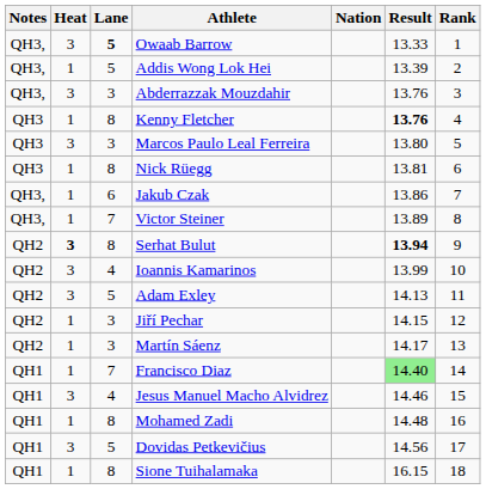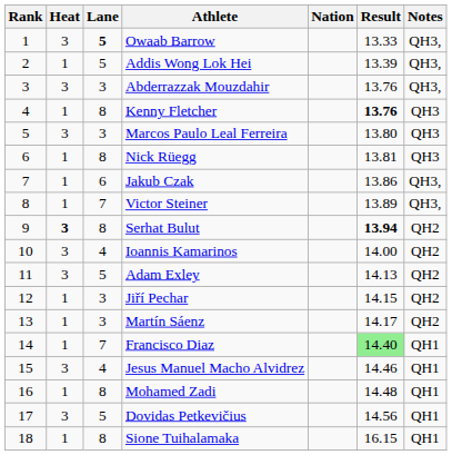 <table class="wikitable sortable" style="text-align:center">
 <tr>
-<th>Notes</th>
+<th>Rank</th>
 <th>Heat</th>
 <th>Lane</th>
 <th>Athlete</th>
 <th>Nation</th>
 <th>Result</th>
-<th>Rank</th>
+<th>Notes</th>
 </tr>
 <tr>
-<td>QH3, </td>
+<td>1</td>
 <td>3</td>
 <td><strong>5</strong></td>
 <td align=left><a href='#'>Owaab Barrow</a></td>
 <td align=left></td>
 <td>13.33</td>
-<td>1</td>
+<td>QH3, </td>
 </tr>
 <tr>
-<td>QH3, </td>
+<td>2</td>
 <td>1</td>
 <td>5</td>
 <td align=left><a href='#'>Addis Wong Lok Hei</a></td>
 <td align=left></td>
 <td>13.39</td>
-<td>2</td>
+<td>QH3, </td>
 </tr>
 <tr>
-<td>QH3, </td>
+<td>3</td>
 <td>3</td>
 <td>3</td>
 <td align=left><a href='#'>Abderrazzak Mouzdahir</a></td>
 <td align=left></td>
 <td>13.76</td>
-<td>3</td>
+<td>QH3, </td>
 </tr>
 <tr>
-<td>QH3</td>
+<td>4</td>
 <td>1</td>
 <td>8</td>
 <td align=left><a href='#'>Kenny Fletcher</a></td>
 <td align=left></td>
 <td><strong>13.76</strong></td>
-<td>4</td>
+<td>QH3</td>
 </tr>
 <tr>
-<td>QH3</td>
+<td>5</td>
 <td>3</td>
 <td>3</td>
 <td align=left><a href='#'>Marcos Paulo Leal Ferreira</a></td>
 <td align=left></td>
 <td>13.80</td>
-<td>5</td>
+<td>QH3</td>
 </tr>
 <tr>
-<td>QH3</td>
+<td>6</td>
 <td>1</td>
 <td>8</td>
 <td align=left><a href='#'>Nick Rüegg</a></td>
 <td align=left></td>
 <td>13.81</td>
-<td>6</td>
+<td>QH3</td>
 </tr>
 <tr>
-<td>QH3, </td>
+<td>7</td>
 <td>1</td>
 <td>6</td>
 <td align=left><a href='#'>Jakub Czak</a></td>
 <td align=left></td>
 <td>13.86</td>
-<td>7</td>
+<td>QH3, </td>
 </tr>
 <tr>
-<td>QH3, </td>
+<td>8</td>
 <td>1</td>
 <td>7</td>
 <td align=left><a href='#'>Victor Steiner</a></td>
 <td align=left></td>
 <td>13.89</td>
-<td>8</td>
+<td>QH3, </td>
 </tr>
 <tr>
-<td>QH2</td>
+<td>9</td>
 <td><strong>3</strong></td>
 <td>8</td>
 <td align=left><a href='#'>Serhat Bulut</a></td>
 <td align=left></td>
 <td><strong>13.94</strong></td>
-<td>9</td>
+<td>QH2</td>
 </tr>
 <tr>
-<td>QH2</td>
+<td>10</td>
 <td>3</td>
 <td>4</td>
 <td align=left><a href='#'>Ioannis Kamarinos</a></td>
 <td align=left></td>
-<td>13.99</td>
-<td>10</td>
+<td>14.00</td>
+<td>QH2</td>
 </tr>
 <tr>
-<td>QH2</td>
+<td>11</td>
 <td>3</td>
 <td>5</td>
 <td align=left><a href='#'>Adam Exley</a></td>
 <td align=left></td>
 <td>14.13</td>
-<td>11</td>
+<td>QH2</td>
 </tr>
 <tr>
-<td>QH2</td>
+<td>12</td>
 <td>1</td>
 <td>3</td>
 <td align=left><a href='#'>Jiří Pechar</a></td>
 <td align=left></td>
 <td>14.15</td>
-<td>12</td>
+<td>QH2</td>
 </tr>
 <tr>
-<td>QH2</td>
+<td>13</td>
 <td>1</td>
 <td>3</td>
 <td align=left><a href='#'>Martín Sáenz</a></td>
 <td align=left></td>
 <td>14.17</td>
-<td>13</td>
+<td>QH2</td>
 </tr>
 <tr>
-<td>QH1</td>
+<td>14</td>
 <td>1</td>
 <td>7</td>
 <td align=left><a href='#'>Francisco Diaz</a></td>
 <td align=left></td>
 <td style="background: lightgreen;">14.40</td>
-<td>14</td>
+<td>QH1</td>
 </tr>
 <tr>
-<td>QH1</td>
+<td>15</td>
 <td>3</td>
 <td>4</td>
 <td align=left><a href='#'>Jesus Manuel Macho Alvidrez</a></td>
 <td align=left></td>
 <td>14.46</td>
-<td>15</td>
+<td>QH1</td>
 </tr>
 <tr>
-<td>QH1</td>
+<td>16</td>
 <td>1</td>
 <td>8</td>
 <td align=left><a href='#'>Mohamed Zadi</a></td>
 <td align=left></td>
 <td>14.48</td>
-<td>16</td>
+<td>QH1</td>
 </tr>
 <tr>
-<td>QH1</td>
+<td>17</td>
 <td>3</td>
 <td>5</td>
 <td align=left><a href='#'>Dovidas Petkevičius</a></td>
 <td align=left></td>
 <td>14.56</td>
-<td>17</td>
+<td>QH1</td>
 </tr>
 <tr>
-<td>QH1</td>
+<td>18</td>
 <td>1</td>
 <td>8</td>
 <td align=left><a href='#'>Sione Tuihalamaka</a></td>
 <td align=left></td>
 <td>16.15</td>
-<td>18</td>
+<td>QH1</td>
 </tr>
 </table>
